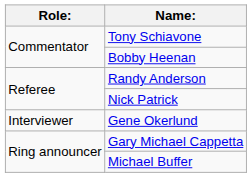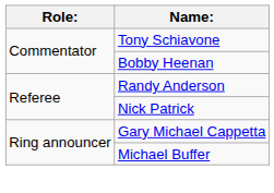 <table class=wikitable style="font-size:90%; margin: 0.5em 0 0.5em 1em; float: right; clear: right;">
 <tr>
 <th>Role:</th>
 <th>Name:</th>
 </tr>
 <tr>
 <td rowspan=2>Commentator</td>
 <td><a href='#'>Tony Schiavone</a></td>
 </tr>
 <tr>
 <td><a href='#'>Bobby Heenan</a></td>
 </tr>
 <tr>
 <td rowspan=2>Referee</td>
 <td><a href='#'>Randy Anderson</a></td>
 </tr>
 <tr>
 <td><a href='#'>Nick Patrick</a></td>
 </tr>
 <tr>
-<td>Interviewer</td>
-<td><a href='#'>Gene Okerlund</a></td>
-</tr>
-<tr>
 <td rowspan=2>Ring announcer</td>
 <td><a href='#'>Gary Michael Cappetta</a></td>
 </tr>
 <tr>
 <td><a href='#'>Michael Buffer</a></td>
 </tr>
 </table>
